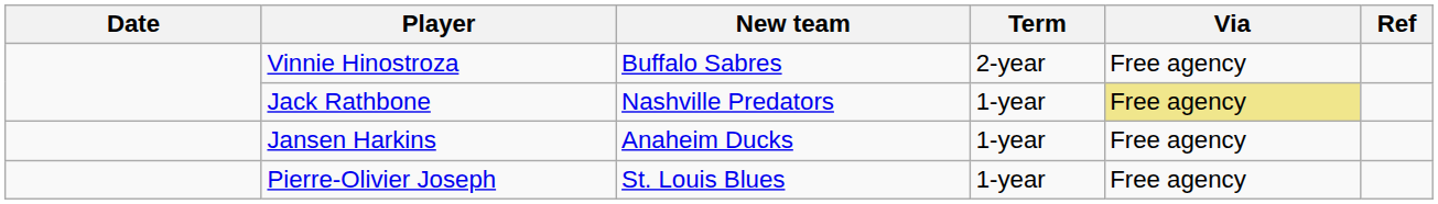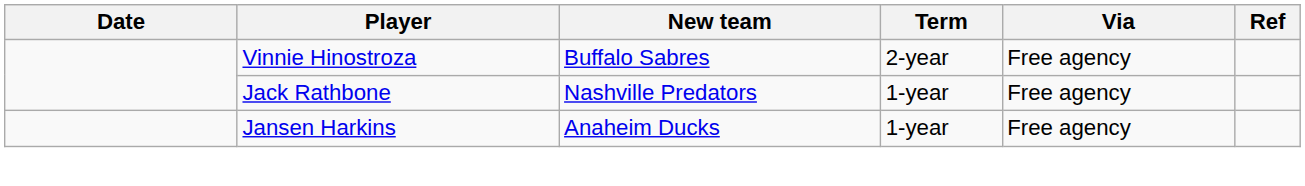 <table class="wikitable">
 <tr style="background:#ddd; text-align:center;">
 <th style="width: 10em;">Date</th>
 <th style="width: 14em;">Player</th>
 <th style="width: 14em;">New team</th>
 <th style="width: 5em;">Term</th>
 <th style="width: 10em;">Via</th>
 <th style="width: 2.5em;">Ref</th>
 </tr>
 <tr>
 <td rowspan=2></td>
 <td><a href='#'>Vinnie Hinostroza</a></td>
 <td><a href='#'>Buffalo Sabres</a></td>
 <td>2-year</td>
 <td>Free agency</td>
 <td></td>
 </tr>
 <tr>
 <td><a href='#'>Jack Rathbone</a></td>
 <td><a href='#'>Nashville Predators</a></td>
 <td>1-year</td>
-<td style="background: khaki;">Free agency</td>
+<td>Free agency</td>
 <td></td>
 </tr>
 <tr>
 <td></td>
 <td><a href='#'>Jansen Harkins</a></td>
 <td><a href='#'>Anaheim Ducks</a></td>
 <td>1-year</td>
 <td>Free agency</td>
 <td></td>
 </tr>
-<tr>
-<td></td>
-<td><a href='#'>Pierre-Olivier Joseph</a></td>
-<td><a href='#'>St. Louis Blues</a></td>
-<td>1-year</td>
-<td>Free agency</td>
-<td></td>
-</tr>
 </table>
